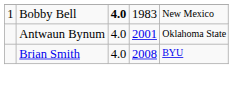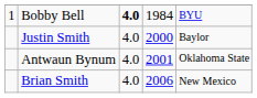 <table class="wikitable">
 <tr>
 </tr>
 <tr>
 <td>1</td>
 <td>Bobby Bell</td>
 <td><strong>4.0</strong></td>
-<td>1983</td>
-<td style="font-size:80%;">New Mexico</td>
+<td>1984</td>
+<td style="font-size:80%;"><a href='#'>BYU</a></td>
+</tr>
+<tr>
+<td></td>
+<td><a href='#'>Justin Smith</a></td>
+<td>4.0</td>
+<td><a href='#'>2000</a></td>
+<td style="font-size:80%;">Baylor</td>
 </tr>
 <tr>
 <td></td>
 <td>Antwaun Bynum</td>
 <td>4.0</td>
 <td><a href='#'>2001</a></td>
 <td style="font-size:80%;">Oklahoma State</td>
 </tr>
 <tr>
 <td></td>
 <td><a href='#'>Brian Smith</a></td>
 <td>4.0</td>
-<td><a href='#'>2008</a></td>
-<td style="font-size:80%;"><a href='#'>BYU</a></td>
+<td><a href='#'>2006</a></td>
+<td style="font-size:80%;">New Mexico</td>
 </tr>
 </table>
